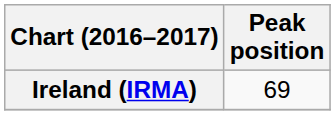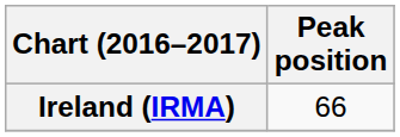 <table class="wikitable plainrowheaders" style="text-align:center">
 <tr>
 <th>Chart (2016–2017)</th>
 <th>Peak<br>position</th>
 </tr>
 <tr>
 <th scope="row">Ireland (<a href='#'>IRMA</a>)</th>
-<td>69</td>
+<td>66</td>
 </tr>
 <tr>
 </tr>
 </table>
